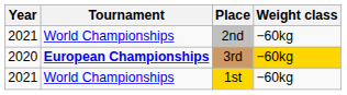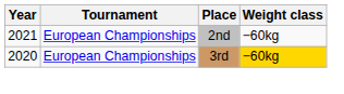 <table class="wikitable">
 <tr>
 <th>Year</th>
 <th>Tournament</th>
 <th>Place</th>
 <th>Weight class</th>
 </tr>
 <tr>
 <td>2021</td>
-<td><a href='#'>World Championships</a></td>
+<td><a href='#'>European Championships</a></td>
 <td bgcolor="silver" align="center">2nd</td>
 <td>−60kg</td>
 </tr>
 <tr>
 <td>2020</td>
-<td><strong><a href='#'>European Championships</a></strong></td>
+<td><a href='#'>European Championships</a></td>
 <td bgcolor="cc9966" align="center">3rd</td>
 <td style="background: gold;">−60kg</td>
 </tr>
-<tr>
-<td>2021</td>
-<td><a href='#'>World Championships</a></td>
-<td bgcolor="gold" align="center">1st</td>
-<td>−60kg</td>
-</tr>
 </table>
